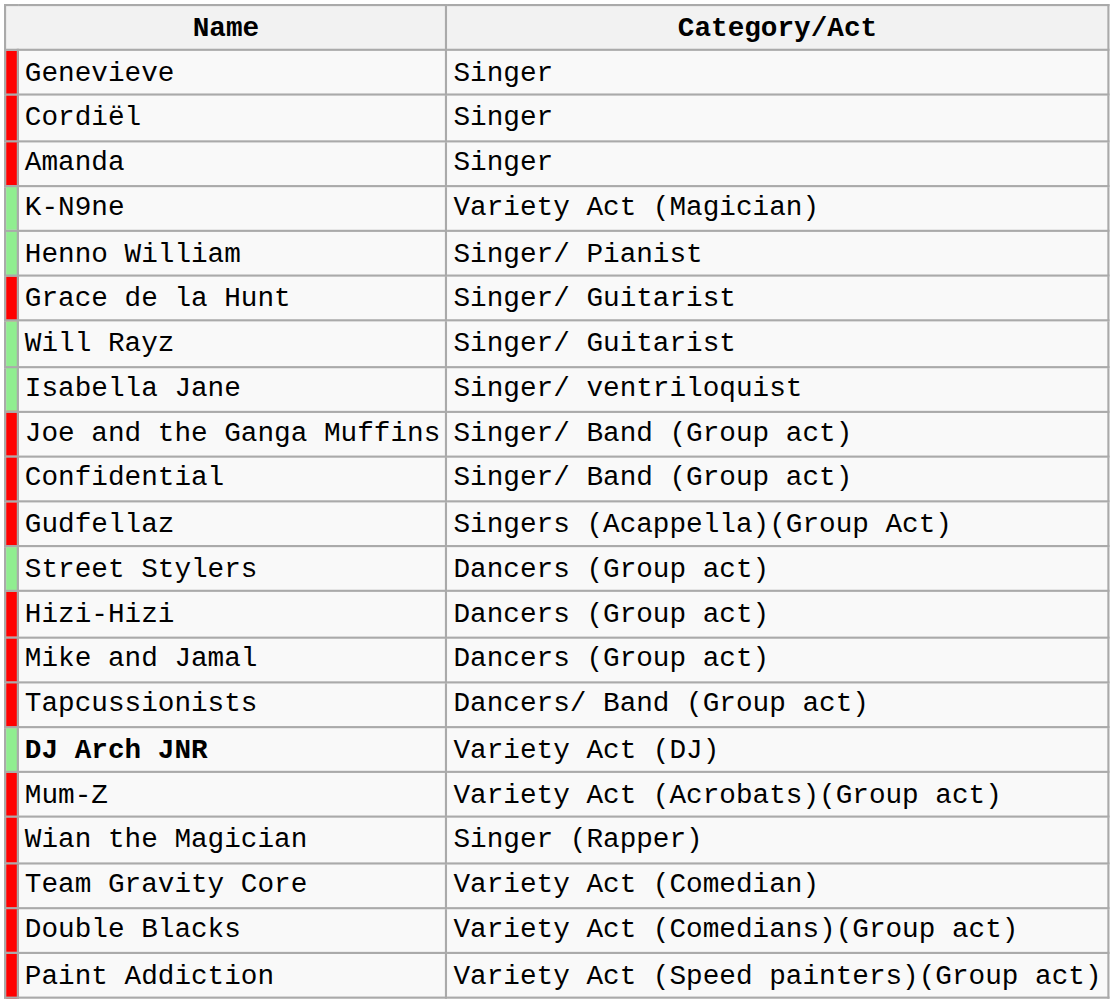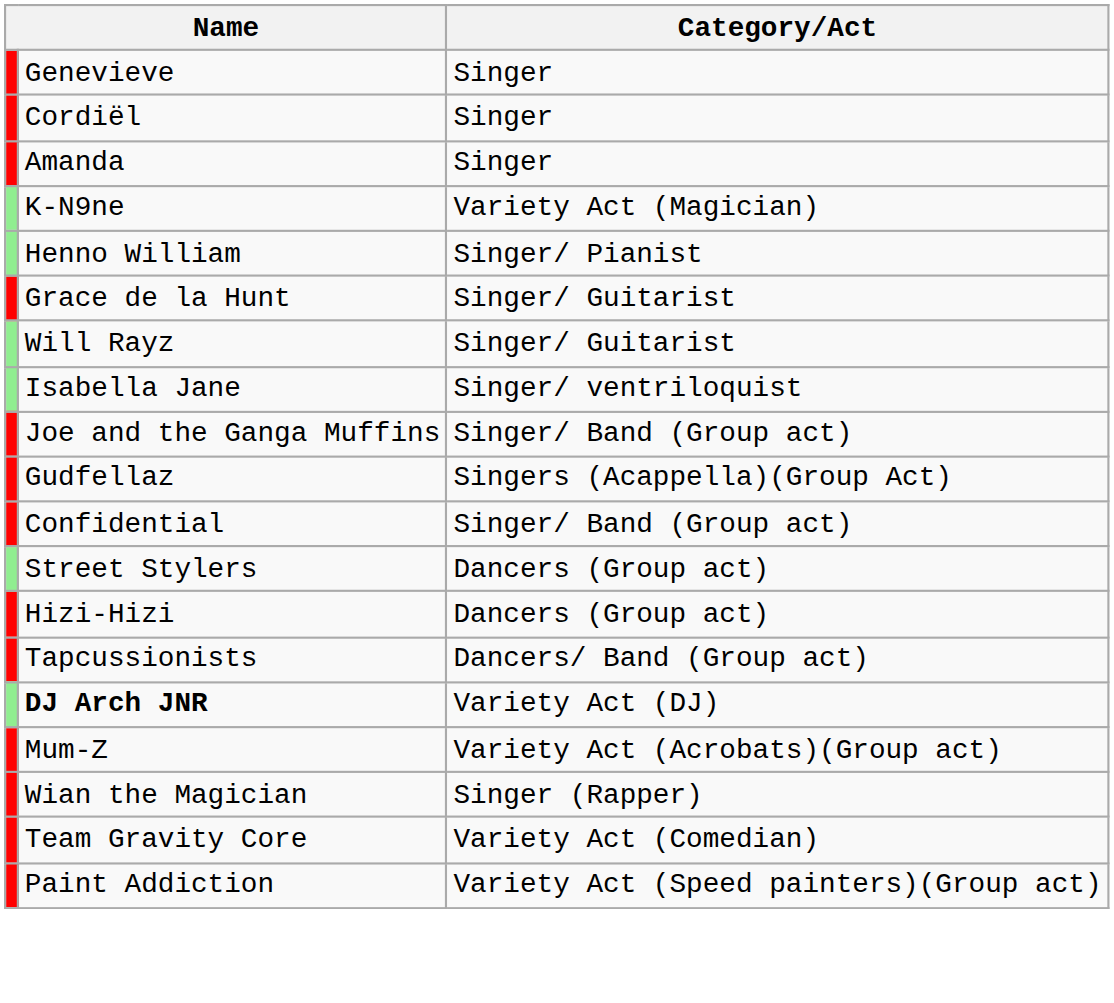 <table class="wikitable sortable">
 <tr>
 <th colspan=2>Name</th>
 <th>Category/Act</th>
 </tr>
 <tr>
 <td style="background:red"></td>
 <td>Genevieve </td>
 <td>Singer</td>
 </tr>
 <tr>
 <td style="background:red"></td>
 <td>Cordiël</td>
 <td>Singer</td>
 </tr>
 <tr>
 <td style="background:red"></td>
 <td>Amanda</td>
 <td>Singer</td>
 </tr>
 <tr>
 <td style="background:lightgreen"></td>
 <td>K-N9ne</td>
 <td>Variety Act (Magician)</td>
 </tr>
 <tr>
 <td style="background:lightgreen"></td>
 <td>Henno William </td>
 <td>Singer/ Pianist</td>
 </tr>
 <tr>
 <td style="background:red"></td>
 <td>Grace de la Hunt</td>
 <td>Singer/ Guitarist</td>
 </tr>
 <tr>
 <td style="background:lightgreen"></td>
 <td>Will Rayz</td>
 <td>Singer/ Guitarist</td>
 </tr>
 <tr>
 <td style="background:lightgreen"></td>
 <td>Isabella Jane</td>
 <td>Singer/ ventriloquist</td>
 </tr>
 <tr>
 <td style="background:red"></td>
 <td>Joe and the Ganga Muffins</td>
 <td>Singer/ Band (Group act)</td>
 </tr>
 <tr>
 <td style="background:red"></td>
-<td>Confidential</td>
-<td>Singer/ Band (Group act)</td>
+<td>Gudfellaz</td>
+<td>Singers (Acappella)(Group Act)</td>
 </tr>
 <tr>
 <td style="background:red"></td>
-<td>Gudfellaz</td>
-<td>Singers (Acappella)(Group Act)</td>
+<td>Confidential</td>
+<td>Singer/ Band (Group act)</td>
 </tr>
 <tr>
 <td style="background:lightgreen"></td>
 <td>Street Stylers</td>
 <td>Dancers (Group act)</td>
 </tr>
 <tr>
 <td style="background:red"></td>
 <td>Hizi-Hizi</td>
-<td>Dancers (Group act)</td>
-</tr>
-<tr>
-<td style="background:red"></td>
-<td>Mike and Jamal</td>
 <td>Dancers (Group act)</td>
 </tr>
 <tr>
 <td style="background:red"></td>
 <td>Tapcussionists</td>
 <td>Dancers/ Band (Group act)</td>
 </tr>
 <tr>
 <td style="background:lightgreen"></td>
 <td><strong>DJ Arch JNR</strong> </td>
 <td>Variety Act (DJ)</td>
 </tr>
 <tr>
 <td style="background:red"></td>
 <td>Mum-Z</td>
 <td>Variety Act (Acrobats)(Group act)</td>
 </tr>
 <tr>
 <td style="background:red"></td>
 <td>Wian the Magician</td>
 <td>Singer (Rapper)</td>
 </tr>
 <tr>
 <td style="background:red"></td>
 <td>Team Gravity Core</td>
 <td>Variety Act (Comedian)</td>
 </tr>
 <tr>
 <td style="background:red"></td>
-<td>Double Blacks</td>
-<td>Variety Act (Comedians)(Group act)</td>
-</tr>
-<tr>
-<td style="background:red"></td>
 <td>Paint Addiction</td>
 <td>Variety Act (Speed painters)(Group act)</td>
 </tr>
 </table>
